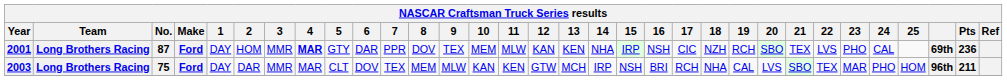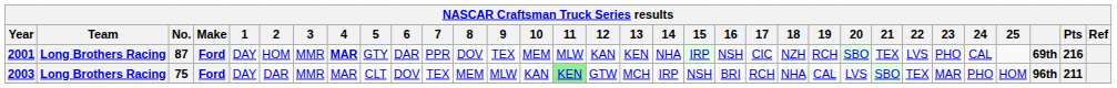 <table class="wikitable" style="text-align:center; font-size:75%">
 <tr>
 <th colspan="32"><a href='#'>NASCAR Craftsman Truck Series</a> results</th>
 </tr>
 <tr>
 <th>Year</th>
 <th>Team</th>
 <th>No.</th>
 <th>Make</th>
 <th>1</th>
 <th>2</th>
 <th>3</th>
 <th>4</th>
 <th>5</th>
 <th>6</th>
 <th>7</th>
 <th>8</th>
 <th>9</th>
 <th>10</th>
 <th>11</th>
 <th>12</th>
 <th>13</th>
 <th>14</th>
 <th>15</th>
 <th>16</th>
 <th>17</th>
 <th>18</th>
 <th>19</th>
 <th>20</th>
 <th>21</th>
 <th>22</th>
 <th>23</th>
 <th>24</th>
 <th>25</th>
 <th></th>
 <th>Pts</th>
 <th>Ref</th>
 </tr>
 <tr>
 <th><a href='#'>2001</a></th>
 <th><a href='#'>Long Brothers Racing</a></th>
 <th>87</th>
 <th><a href='#'>Ford</a></th>
 <td><a href='#'>DAY</a></td>
 <td><a href='#'>HOM</a></td>
 <td><a href='#'>MMR</a></td>
 <td><strong><a href='#'>MAR</a></strong></td>
 <td><a href='#'>GTY</a></td>
 <td><a href='#'>DAR</a></td>
 <td><a href='#'>PPR</a></td>
 <td><a href='#'>DOV</a></td>
 <td><a href='#'>TEX</a></td>
 <td><a href='#'>MEM</a></td>
 <td><a href='#'>MLW</a></td>
 <td><a href='#'>KAN</a></td>
 <td><a href='#'>KEN</a></td>
 <td><a href='#'>NHA</a></td>
 <td style="background-color:#DFFFDF"><a href='#'>IRP</a><br></td>
 <td><a href='#'>NSH</a></td>
 <td><a href='#'>CIC</a></td>
 <td><a href='#'>NZH</a></td>
 <td><a href='#'>RCH</a></td>
 <td style="background-color:#DFFFDF"><a href='#'>SBO</a><br></td>
 <td><a href='#'>TEX</a></td>
 <td><a href='#'>LVS</a></td>
 <td><a href='#'>PHO</a></td>
 <td><a href='#'>CAL</a></td>
 <td></td>
 <th>69th</th>
-<th>236</th>
+<th>216</th>
 <th></th>
 </tr>
 <tr>
 <th><a href='#'>2003</a></th>
 <th><a href='#'>Long Brothers Racing</a></th>
 <th>75</th>
 <th><a href='#'>Ford</a></th>
 <td><a href='#'>DAY</a></td>
 <td><a href='#'>DAR</a></td>
 <td><a href='#'>MMR</a></td>
 <td><a href='#'>MAR</a></td>
 <td><a href='#'>CLT</a></td>
 <td><a href='#'>DOV</a></td>
 <td><a href='#'>TEX</a></td>
 <td><a href='#'>MEM</a></td>
 <td><a href='#'>MLW</a></td>
 <td><a href='#'>KAN</a></td>
-<td><a href='#'>KEN</a></td>
+<td style="background: lightgreen;"><a href='#'>KEN</a></td>
 <td><a href='#'>GTW</a></td>
 <td><a href='#'>MCH</a></td>
 <td><a href='#'>IRP</a></td>
 <td><a href='#'>NSH</a></td>
 <td><a href='#'>BRI</a></td>
 <td><a href='#'>RCH</a></td>
 <td><a href='#'>NHA</a></td>
 <td><a href='#'>CAL</a></td>
 <td><a href='#'>LVS</a></td>
 <td style="background-color:#DFFFDF"><a href='#'>SBO</a><br></td>
 <td><a href='#'>TEX</a></td>
 <td><a href='#'>MAR</a></td>
 <td><a href='#'>PHO</a></td>
 <td><a href='#'>HOM</a></td>
 <th>96th</th>
 <th>211</th>
 <th></th>
 </tr>
 <tr>
 </tr>
 </table>
